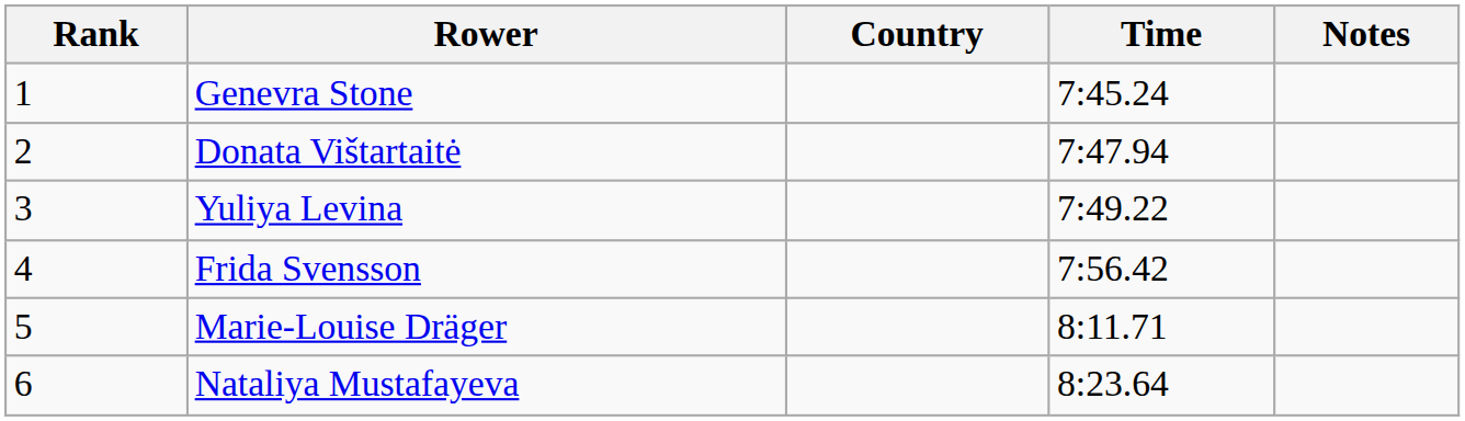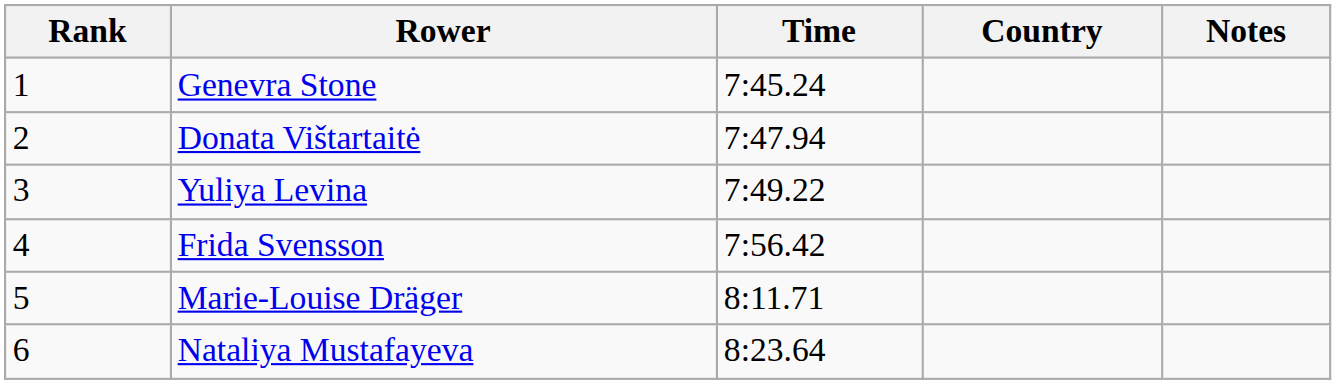 <table class="wikitable sortable" width=50%>
 <tr>
 <th>Rank</th>
 <th>Rower</th>
+<th>Time</th>
 <th>Country</th>
-<th>Time</th>
 <th>Notes</th>
 </tr>
 <tr>
 <td>1</td>
 <td><a href='#'>Genevra Stone</a></td>
+<td>7:45.24</td>
 <td></td>
-<td>7:45.24</td>
 <td></td>
 </tr>
 <tr>
 <td>2</td>
 <td><a href='#'>Donata Vištartaitė</a></td>
+<td>7:47.94</td>
 <td></td>
-<td>7:47.94</td>
 <td></td>
 </tr>
 <tr>
 <td>3</td>
 <td><a href='#'>Yuliya Levina</a></td>
+<td>7:49.22</td>
 <td></td>
-<td>7:49.22</td>
 <td></td>
 </tr>
 <tr>
 <td>4</td>
 <td><a href='#'>Frida Svensson</a></td>
+<td>7:56.42</td>
 <td></td>
-<td>7:56.42</td>
 <td></td>
 </tr>
 <tr>
 <td>5</td>
 <td><a href='#'>Marie-Louise Dräger</a></td>
+<td>8:11.71</td>
 <td></td>
-<td>8:11.71</td>
 <td></td>
 </tr>
 <tr>
 <td>6</td>
 <td><a href='#'>Nataliya Mustafayeva</a></td>
+<td>8:23.64</td>
 <td></td>
-<td>8:23.64</td>
 <td></td>
 </tr>
 </table>
